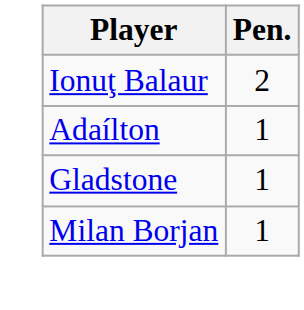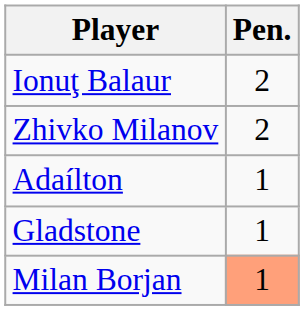 <table class="wikitable" style="text-align:left;margin-left:1em;float:right">
 <tr>
 <th>Player</th>
 <th>Pen.</th>
 </tr>
 <tr>
 <td> <a href='#'>Ionuţ Balaur</a></td>
+<td align=center>2</td>
+</tr>
+<tr>
+<td> <a href='#'>Zhivko Milanov</a></td>
 <td align=center>2</td>
 </tr>
 <tr>
 <td> <a href='#'>Adaílton</a></td>
 <td align=center>1</td>
 </tr>
 <tr>
 <td> <a href='#'>Gladstone</a></td>
 <td align=center>1</td>
 </tr>
 <tr>
 <td> <a href='#'>Milan Borjan</a></td>
-<td align=center>1</td>
+<td align=center style="background: lightsalmon;">1</td>
 </tr>
 </table>
